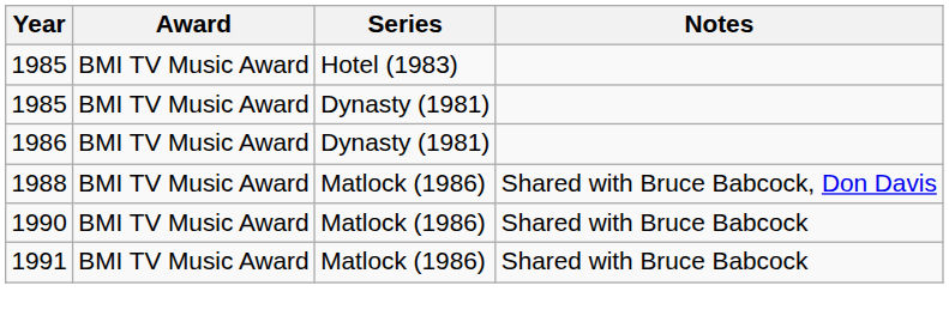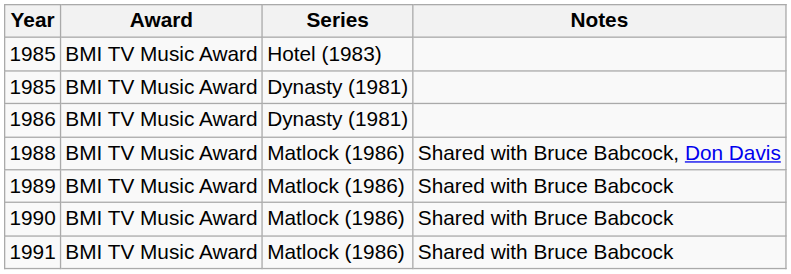 <table class="wikitable sortable">
 <tr>
 <th>Year</th>
 <th>Award</th>
 <th>Series</th>
 <th class="unsortable">Notes</th>
 </tr>
 <tr>
 <td>1985</td>
 <td>BMI TV Music Award</td>
 <td>Hotel (1983)</td>
 <td></td>
 </tr>
 <tr>
 <td>1985</td>
 <td>BMI TV Music Award</td>
 <td>Dynasty (1981)</td>
 <td></td>
 </tr>
 <tr>
 <td>1986</td>
 <td>BMI TV Music Award</td>
 <td>Dynasty (1981)</td>
 <td></td>
 </tr>
 <tr>
 <td>1988</td>
 <td>BMI TV Music Award</td>
 <td>Matlock (1986)</td>
 <td>Shared with Bruce Babcock, <a href='#'>Don Davis</a></td>
 </tr>
 <tr>
+<td>1989</td>
+<td>BMI TV Music Award</td>
+<td>Matlock (1986)</td>
+<td>Shared with Bruce Babcock</td>
+</tr>
+<tr>
 <td>1990</td>
 <td>BMI TV Music Award</td>
 <td>Matlock (1986)</td>
 <td>Shared with Bruce Babcock</td>
 </tr>
 <tr>
 <td>1991</td>
 <td>BMI TV Music Award</td>
 <td>Matlock (1986)</td>
 <td>Shared with Bruce Babcock</td>
 </tr>
 </table>
